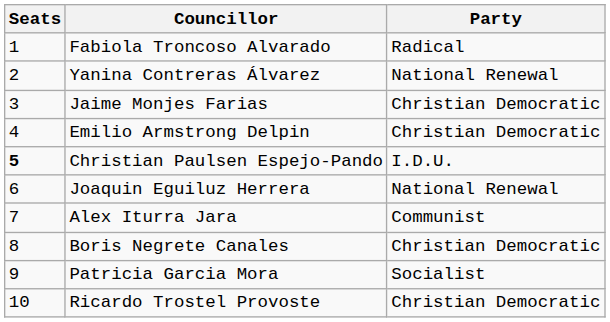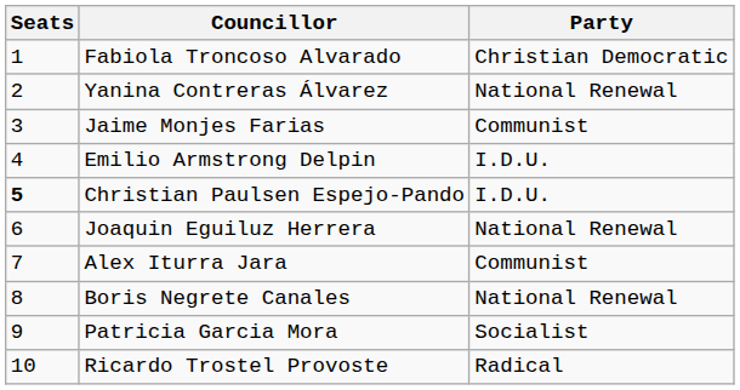 <table class="wikitable sortable">
 <tr>
 <th>Seats</th>
 <th>Councillor</th>
 <th>Party</th>
 </tr>
 <tr>
 <td>1</td>
 <td>Fabiola Troncoso Alvarado</td>
-<td bgcolor=>Radical</td>
+<td bgcolor=>Christian Democratic</td>
 </tr>
 <tr>
 <td>2</td>
 <td>Yanina Contreras Álvarez</td>
 <td bgcolor=>National Renewal</td>
 </tr>
 <tr>
 <td>3</td>
 <td>Jaime Monjes Farias</td>
-<td bgcolor=>Christian Democratic</td>
+<td bgcolor=>Communist</td>
 </tr>
 <tr>
 <td>4</td>
 <td>Emilio Armstrong Delpin</td>
-<td bgcolor=>Christian Democratic</td>
+<td bgcolor=>I.D.U.</td>
 </tr>
 <tr>
 <td><strong>5</strong></td>
 <td>Christian Paulsen Espejo-Pando</td>
 <td bgcolor=>I.D.U.</td>
 </tr>
 <tr>
 <td>6</td>
 <td>Joaquin Eguiluz Herrera</td>
 <td bgcolor=>National Renewal</td>
 </tr>
 <tr>
 <td>7</td>
 <td>Alex Iturra Jara</td>
 <td bgcolor=>Communist</td>
 </tr>
 <tr>
 <td>8</td>
 <td>Boris Negrete Canales</td>
-<td bgcolor=>Christian Democratic</td>
+<td bgcolor=>National Renewal</td>
 </tr>
 <tr>
 <td>9</td>
 <td>Patricia Garcia Mora</td>
 <td bgcolor=>Socialist</td>
 </tr>
 <tr>
 <td>10</td>
 <td>Ricardo Trostel Provoste</td>
-<td bgcolor=>Christian Democratic</td>
+<td bgcolor=>Radical</td>
 </tr>
 </table>
